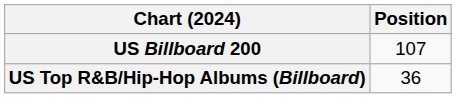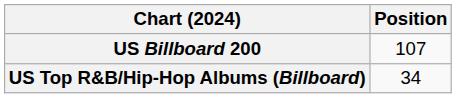 <table class="wikitable sortable plainrowheaders" style="text-align:center">
 <tr>
 <th scope="col">Chart (2024)</th>
 <th scope="col">Position</th>
 </tr>
 <tr>
 <th scope="row">US <em>Billboard</em> 200</th>
 <td>107</td>
 </tr>
 <tr>
 <th scope="row">US Top R&B/Hip-Hop Albums (<em>Billboard</em>)</th>
-<td>36</td>
+<td>34</td>
 </tr>
 </table>
